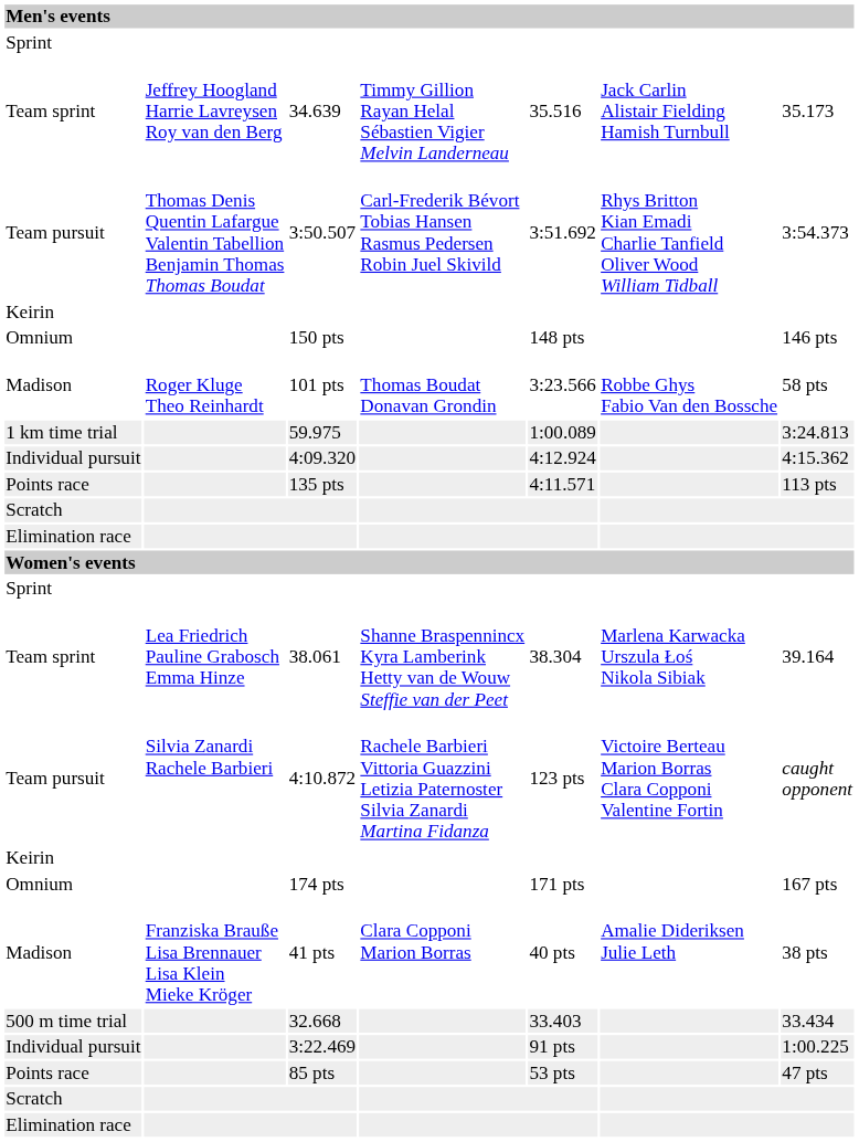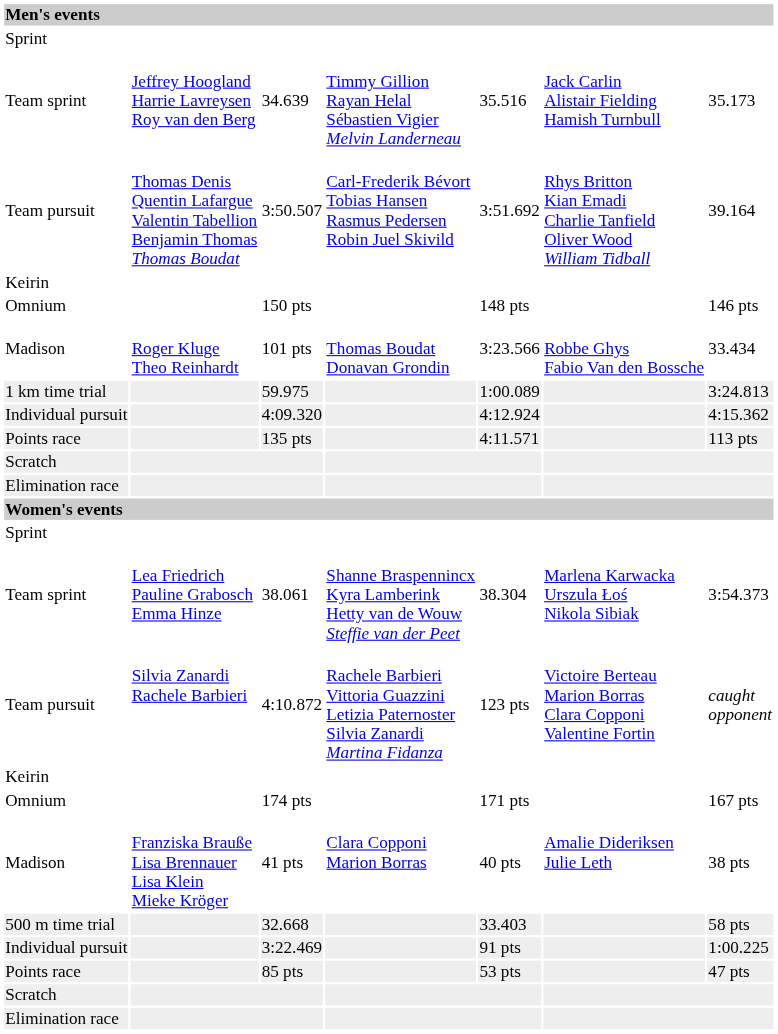 <table>
 <tr style="background:#ccc; width:100%;">
 <td colspan=7><strong>Men's events</strong></td>
 </tr>
 <tr>
 <td>Sprint<br></td>
 <td colspan=2></td>
 <td colspan=2></td>
 <td colspan=2></td>
 </tr>
 <tr>
 <td>Team sprint<br></td>
 <td valign=top><br><a href='#'>Jeffrey Hoogland</a><br><a href='#'>Harrie Lavreysen</a><br><a href='#'>Roy van den Berg</a></td>
 <td>34.639</td>
 <td valign=top><br><a href='#'>Timmy Gillion</a><br><a href='#'>Rayan Helal</a><br><a href='#'>Sébastien Vigier</a><br><em><a href='#'>Melvin Landerneau</a></em></td>
 <td>35.516</td>
 <td valign=top><br><a href='#'>Jack Carlin</a><br><a href='#'>Alistair Fielding</a><br><a href='#'>Hamish Turnbull</a></td>
 <td>35.173</td>
 </tr>
 <tr>
 <td>Team pursuit<br></td>
 <td valign=top><br><a href='#'>Thomas Denis</a><br><a href='#'>Quentin Lafargue</a><br><a href='#'>Valentin Tabellion</a><br><a href='#'>Benjamin Thomas</a><br><em><a href='#'>Thomas Boudat</a></em></td>
 <td>3:50.507</td>
 <td valign=top><br><a href='#'>Carl-Frederik Bévort</a><br><a href='#'>Tobias Hansen</a><br><a href='#'>Rasmus Pedersen</a><br><a href='#'>Robin Juel Skivild</a></td>
 <td>3:51.692</td>
 <td valign=top><br><a href='#'>Rhys Britton</a><br><a href='#'>Kian Emadi</a><br><a href='#'>Charlie Tanfield</a><br><a href='#'>Oliver Wood</a><br><em><a href='#'>William Tidball</a></em></td>
-<td>3:54.373</td>
+<td>39.164</td>
 </tr>
 <tr>
 <td>Keirin<br></td>
 <td colspan=2></td>
 <td colspan=2></td>
 <td colspan=2></td>
 </tr>
 <tr>
 <td>Omnium<br></td>
 <td></td>
 <td>150 pts</td>
 <td></td>
 <td>148 pts</td>
 <td></td>
 <td>146 pts</td>
 </tr>
 <tr>
 <td>Madison<br></td>
 <td><br><a href='#'>Roger Kluge</a><br><a href='#'>Theo Reinhardt</a></td>
 <td>101 pts</td>
 <td><br><a href='#'>Thomas Boudat</a><br><a href='#'>Donavan Grondin</a></td>
 <td>3:23.566</td>
 <td><br><a href='#'>Robbe Ghys</a><br><a href='#'>Fabio Van den Bossche</a></td>
-<td>58 pts</td>
+<td>33.434</td>
 </tr>
 <tr style="background:#eee">
 <td>1 km time trial<br></td>
 <td></td>
 <td>59.975</td>
 <td></td>
 <td>1:00.089</td>
 <td></td>
 <td>3:24.813</td>
 </tr>
 <tr style="background:#eee">
 <td>Individual pursuit<br></td>
 <td></td>
 <td>4:09.320</td>
 <td></td>
 <td>4:12.924</td>
 <td></td>
 <td>4:15.362</td>
 </tr>
 <tr style="background:#eee">
 <td>Points race<br></td>
 <td></td>
 <td>135 pts</td>
 <td></td>
 <td>4:11.571</td>
 <td></td>
 <td>113 pts</td>
 </tr>
 <tr style="background:#eee">
 <td>Scratch<br></td>
 <td colspan=2></td>
 <td colspan=2></td>
 <td colspan=2></td>
 </tr>
 <tr style="background:#eee">
 <td>Elimination race<br></td>
 <td colspan=2></td>
 <td colspan=2></td>
 <td colspan=2></td>
 </tr>
 <tr style="background:#ccc; width:100%;">
 <td colspan=7><strong>Women's events</strong></td>
 </tr>
 <tr>
 <td>Sprint<br></td>
 <td colspan=2></td>
 <td colspan=2></td>
 <td colspan=2></td>
 </tr>
 <tr>
 <td>Team sprint<br></td>
 <td valign=top><br><a href='#'>Lea Friedrich</a><br><a href='#'>Pauline Grabosch</a><br><a href='#'>Emma Hinze</a></td>
 <td>38.061</td>
 <td valign=top><br><a href='#'>Shanne Braspennincx</a><br><a href='#'>Kyra Lamberink</a><br><a href='#'>Hetty van de Wouw</a><br><em><a href='#'>Steffie van der Peet</a></em></td>
 <td>38.304</td>
 <td valign=top><br><a href='#'>Marlena Karwacka</a><br><a href='#'>Urszula Łoś</a><br><a href='#'>Nikola Sibiak</a></td>
-<td>39.164</td>
+<td>3:54.373</td>
 </tr>
 <tr>
 <td>Team pursuit<br></td>
 <td valign=top><br><a href='#'>Silvia Zanardi</a><br><a href='#'>Rachele Barbieri</a></td>
 <td>4:10.872</td>
 <td valign=top><br><a href='#'>Rachele Barbieri</a><br><a href='#'>Vittoria Guazzini</a><br><a href='#'>Letizia Paternoster</a><br><a href='#'>Silvia Zanardi</a><br><em><a href='#'>Martina Fidanza</a></em></td>
 <td>123 pts</td>
 <td valign=top><br><a href='#'>Victoire Berteau</a><br><a href='#'>Marion Borras</a><br><a href='#'>Clara Copponi</a><br><a href='#'>Valentine Fortin</a></td>
 <td><em>caught<br>opponent</em></td>
 </tr>
 <tr>
 <td>Keirin<br></td>
 <td colspan=2></td>
 <td colspan=2></td>
 <td colspan=2></td>
 </tr>
 <tr>
 <td>Omnium<br></td>
 <td></td>
 <td>174 pts</td>
 <td></td>
 <td>171 pts</td>
 <td></td>
 <td>167 pts</td>
 </tr>
 <tr>
 <td>Madison<br></td>
 <td valign=top><br><a href='#'>Franziska Brauße</a><br><a href='#'>Lisa Brennauer</a><br><a href='#'>Lisa Klein</a><br><a href='#'>Mieke Kröger</a></td>
 <td>41 pts</td>
 <td valign=top><br><a href='#'>Clara Copponi</a><br><a href='#'>Marion Borras</a></td>
 <td>40 pts</td>
 <td valign=top><br><a href='#'>Amalie Dideriksen</a><br><a href='#'>Julie Leth</a></td>
 <td>38 pts</td>
 </tr>
 <tr style="background:#eee">
 <td>500 m time trial<br></td>
 <td></td>
 <td>32.668</td>
 <td></td>
 <td>33.403</td>
 <td></td>
-<td>33.434</td>
+<td>58 pts</td>
 </tr>
 <tr style="background:#eee">
 <td>Individual pursuit<br></td>
 <td></td>
 <td>3:22.469</td>
 <td></td>
 <td>91 pts</td>
 <td></td>
 <td>1:00.225</td>
 </tr>
 <tr style="background:#eee">
 <td>Points race<br></td>
 <td></td>
 <td>85 pts</td>
 <td></td>
 <td>53 pts</td>
 <td></td>
 <td>47 pts</td>
 </tr>
 <tr style="background:#eee">
 <td>Scratch<br></td>
 <td colspan=2></td>
 <td colspan=2></td>
 <td colspan=2></td>
 </tr>
 <tr style="background:#eee">
 <td>Elimination race<br></td>
 <td colspan=2></td>
 <td colspan=2></td>
 <td colspan=2></td>
 </tr>
 </table>
